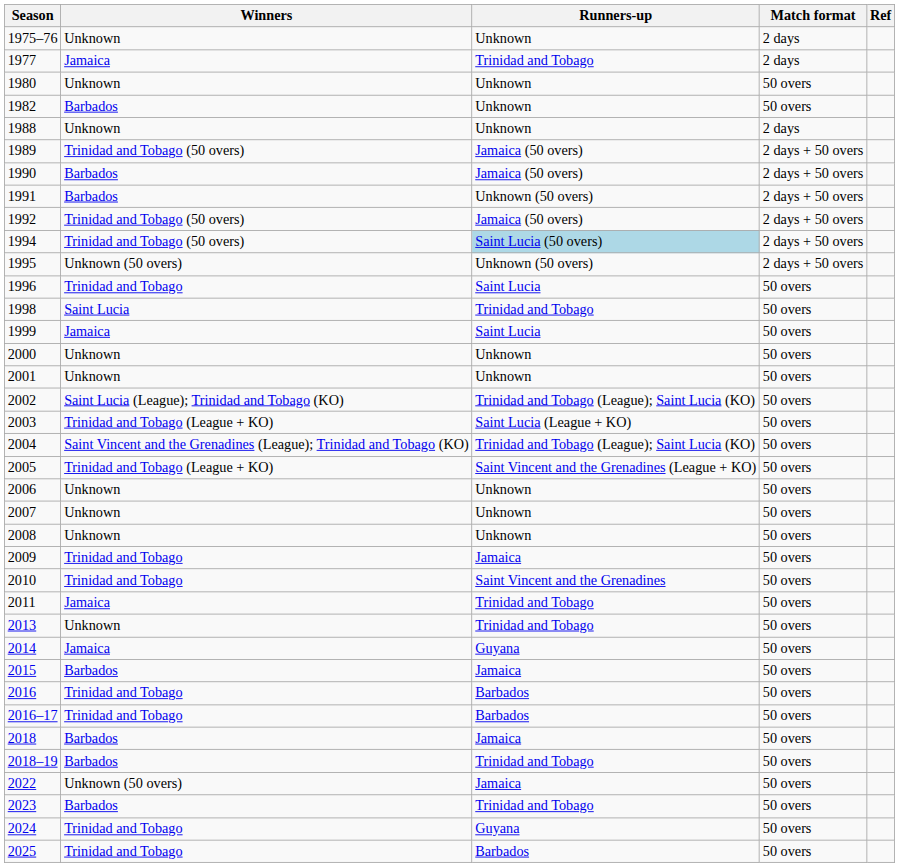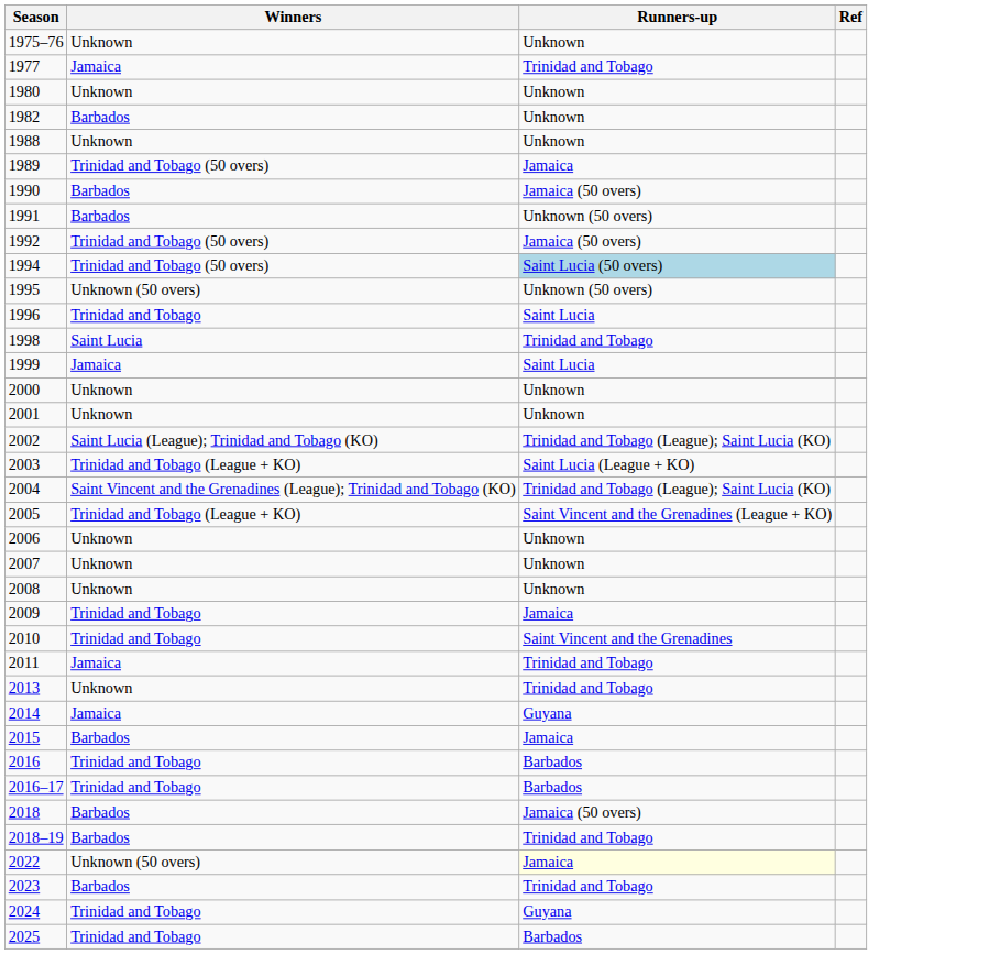 <table class="wikitable">
 <tr>
 <th>Season</th>
 <th>Winners</th>
 <th>Runners-up</th>
-<th>Match format</th>
 <th>Ref</th>
 </tr>
 <tr>
 <td>1975–76</td>
 <td>Unknown</td>
 <td>Unknown</td>
-<td>2 days</td>
 <td></td>
 </tr>
 <tr>
 <td>1977</td>
 <td><a href='#'>Jamaica</a></td>
 <td><a href='#'>Trinidad and Tobago</a></td>
-<td>2 days</td>
 <td></td>
 </tr>
 <tr>
 <td>1980</td>
 <td>Unknown</td>
 <td>Unknown</td>
-<td>50 overs</td>
 <td></td>
 </tr>
 <tr>
 <td>1982</td>
 <td><a href='#'>Barbados</a></td>
 <td>Unknown</td>
-<td>50 overs</td>
 <td></td>
 </tr>
 <tr>
 <td>1988</td>
 <td>Unknown</td>
 <td>Unknown</td>
-<td>2 days</td>
 <td></td>
 </tr>
 <tr>
 <td>1989</td>
 <td><a href='#'>Trinidad and Tobago</a> (50 overs)</td>
-<td><a href='#'>Jamaica</a> (50 overs)</td>
-<td>2 days + 50 overs</td>
+<td><a href='#'>Jamaica</a></td>
 <td></td>
 </tr>
 <tr>
 <td>1990</td>
 <td><a href='#'>Barbados</a></td>
 <td><a href='#'>Jamaica</a> (50 overs)</td>
-<td>2 days + 50 overs</td>
 <td></td>
 </tr>
 <tr>
 <td>1991</td>
 <td><a href='#'>Barbados</a></td>
 <td>Unknown (50 overs)</td>
-<td>2 days + 50 overs</td>
 <td></td>
 </tr>
 <tr>
 <td>1992</td>
 <td><a href='#'>Trinidad and Tobago</a> (50 overs)</td>
 <td><a href='#'>Jamaica</a> (50 overs)</td>
-<td>2 days + 50 overs</td>
 <td></td>
 </tr>
 <tr>
 <td>1994</td>
 <td><a href='#'>Trinidad and Tobago</a> (50 overs)</td>
 <td style="background: lightblue;"><a href='#'>Saint Lucia</a> (50 overs)</td>
-<td>2 days + 50 overs</td>
 <td></td>
 </tr>
 <tr>
 <td>1995</td>
 <td>Unknown (50 overs)</td>
 <td>Unknown (50 overs)</td>
-<td>2 days + 50 overs</td>
 <td></td>
 </tr>
 <tr>
 <td>1996</td>
 <td><a href='#'>Trinidad and Tobago</a></td>
 <td><a href='#'>Saint Lucia</a></td>
-<td>50 overs</td>
 <td></td>
 </tr>
 <tr>
 <td>1998</td>
 <td><a href='#'>Saint Lucia</a></td>
 <td><a href='#'>Trinidad and Tobago</a></td>
-<td>50 overs</td>
 <td></td>
 </tr>
 <tr>
 <td>1999</td>
 <td><a href='#'>Jamaica</a></td>
 <td><a href='#'>Saint Lucia</a></td>
-<td>50 overs</td>
 <td></td>
 </tr>
 <tr>
 <td>2000</td>
 <td>Unknown</td>
 <td>Unknown</td>
-<td>50 overs</td>
 <td></td>
 </tr>
 <tr>
 <td>2001</td>
 <td>Unknown</td>
 <td>Unknown</td>
-<td>50 overs</td>
 <td></td>
 </tr>
 <tr>
 <td>2002</td>
 <td><a href='#'>Saint Lucia</a> (League); <a href='#'>Trinidad and Tobago</a> (KO)</td>
 <td><a href='#'>Trinidad and Tobago</a> (League); <a href='#'>Saint Lucia</a> (KO)</td>
-<td>50 overs</td>
 <td></td>
 </tr>
 <tr>
 <td>2003</td>
 <td><a href='#'>Trinidad and Tobago</a> (League + KO)</td>
 <td><a href='#'>Saint Lucia</a> (League + KO)</td>
-<td>50 overs</td>
 <td></td>
 </tr>
 <tr>
 <td>2004</td>
 <td><a href='#'>Saint Vincent and the Grenadines</a> (League); <a href='#'>Trinidad and Tobago</a> (KO)</td>
 <td><a href='#'>Trinidad and Tobago</a> (League); <a href='#'>Saint Lucia</a> (KO)</td>
-<td>50 overs</td>
 <td></td>
 </tr>
 <tr>
 <td>2005</td>
 <td><a href='#'>Trinidad and Tobago</a> (League + KO)</td>
 <td><a href='#'>Saint Vincent and the Grenadines</a> (League + KO)</td>
-<td>50 overs</td>
 <td></td>
 </tr>
 <tr>
 <td>2006</td>
 <td>Unknown</td>
 <td>Unknown</td>
-<td>50 overs</td>
 <td></td>
 </tr>
 <tr>
 <td>2007</td>
 <td>Unknown</td>
 <td>Unknown</td>
-<td>50 overs</td>
 <td></td>
 </tr>
 <tr>
 <td>2008</td>
 <td>Unknown</td>
 <td>Unknown</td>
-<td>50 overs</td>
 <td></td>
 </tr>
 <tr>
 <td>2009</td>
 <td><a href='#'>Trinidad and Tobago</a></td>
 <td><a href='#'>Jamaica</a></td>
-<td>50 overs</td>
 <td></td>
 </tr>
 <tr>
 <td>2010</td>
 <td><a href='#'>Trinidad and Tobago</a></td>
 <td><a href='#'>Saint Vincent and the Grenadines</a></td>
-<td>50 overs</td>
 <td></td>
 </tr>
 <tr>
 <td>2011</td>
 <td><a href='#'>Jamaica</a></td>
 <td><a href='#'>Trinidad and Tobago</a></td>
-<td>50 overs</td>
 <td></td>
 </tr>
 <tr>
 <td><a href='#'>2013</a></td>
 <td>Unknown</td>
 <td><a href='#'>Trinidad and Tobago</a></td>
-<td>50 overs</td>
 <td></td>
 </tr>
 <tr>
 <td><a href='#'>2014</a></td>
 <td><a href='#'>Jamaica</a></td>
 <td><a href='#'>Guyana</a></td>
-<td>50 overs</td>
 <td></td>
 </tr>
 <tr>
 <td><a href='#'>2015</a></td>
 <td><a href='#'>Barbados</a></td>
 <td><a href='#'>Jamaica</a></td>
-<td>50 overs</td>
 <td></td>
 </tr>
 <tr>
 <td><a href='#'>2016</a></td>
 <td><a href='#'>Trinidad and Tobago</a></td>
 <td><a href='#'>Barbados</a></td>
-<td>50 overs</td>
 <td></td>
 </tr>
 <tr>
 <td><a href='#'>2016–17</a></td>
 <td><a href='#'>Trinidad and Tobago</a></td>
 <td><a href='#'>Barbados</a></td>
-<td>50 overs</td>
 <td></td>
 </tr>
 <tr>
 <td><a href='#'>2018</a></td>
 <td><a href='#'>Barbados</a></td>
-<td><a href='#'>Jamaica</a></td>
-<td>50 overs</td>
+<td><a href='#'>Jamaica</a> (50 overs)</td>
 <td></td>
 </tr>
 <tr>
 <td><a href='#'>2018–19</a></td>
 <td><a href='#'>Barbados</a></td>
 <td><a href='#'>Trinidad and Tobago</a></td>
-<td>50 overs</td>
 <td></td>
 </tr>
 <tr>
 <td><a href='#'>2022</a></td>
 <td>Unknown (50 overs)</td>
-<td><a href='#'>Jamaica</a></td>
-<td>50 overs</td>
+<td style="background: lightyellow;"><a href='#'>Jamaica</a></td>
 <td></td>
 </tr>
 <tr>
 <td><a href='#'>2023</a></td>
 <td><a href='#'>Barbados</a></td>
 <td><a href='#'>Trinidad and Tobago</a></td>
-<td>50 overs</td>
 <td></td>
 </tr>
 <tr>
 <td><a href='#'>2024</a></td>
 <td><a href='#'>Trinidad and Tobago</a></td>
 <td><a href='#'>Guyana</a></td>
-<td>50 overs</td>
 <td></td>
 </tr>
 <tr>
 <td><a href='#'>2025</a></td>
 <td><a href='#'>Trinidad and Tobago</a></td>
 <td><a href='#'>Barbados</a></td>
-<td>50 overs</td>
 <td></td>
 </tr>
 </table>
